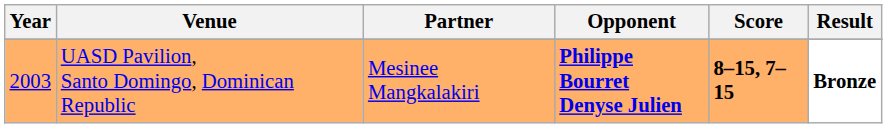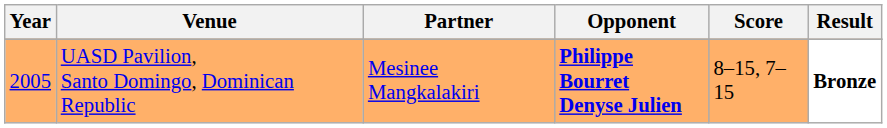 <table class="sortable wikitable" style="font-size: 90%;">
 <tr>
 <th>Year</th>
 <th>Venue</th>
 <th>Partner</th>
 <th>Opponent</th>
 <th>Score</th>
 <th>Result</th>
 </tr>
 <tr>
 </tr>
 <tr style="background:#FFB069">
-<td align="center"><a href='#'>2003</a></td>
+<td align="center"><a href='#'>2005</a></td>
 <td align="left"><a href='#'>UASD Pavilion</a>,<br><a href='#'>Santo Domingo</a>, <a href='#'>Dominican Republic</a></td>
 <td align="left"> <a href='#'>Mesinee Mangkalakiri</a></td>
 <td align="left"><strong> <a href='#'>Philippe Bourret</a><br> <a href='#'>Denyse Julien</a></strong></td>
-<td align="left"><strong>8–15, 7–15</strong></td>
+<td align="left">8–15, 7–15</td>
 <td style="text-align:left; background:white"> <strong>Bronze</strong></td>
 </tr>
 </table>
